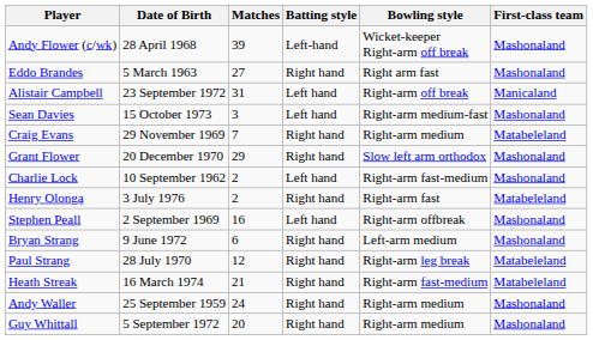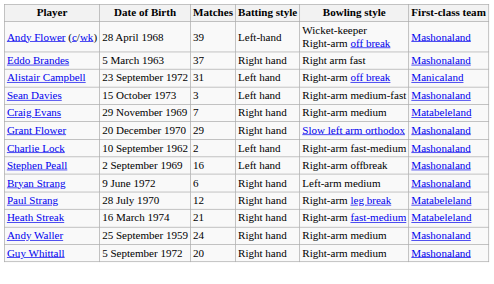 <table class="wikitable">
 <tr>
 <th>Player</th>
 <th>Date of Birth</th>
 <th>Matches</th>
 <th>Batting style</th>
 <th>Bowling style</th>
 <th>First-class team</th>
 </tr>
 <tr>
 <td><a href='#'>Andy Flower</a> (<a href='#'>c</a>/<a href='#'>wk</a>)</td>
 <td>28 April 1968</td>
 <td>39</td>
 <td>Left-hand</td>
 <td>Wicket-keeper<br>Right-arm <a href='#'>off break</a></td>
 <td> <a href='#'>Mashonaland</a></td>
 </tr>
 <tr>
 <td><a href='#'>Eddo Brandes</a></td>
 <td>5 March 1963</td>
-<td>27</td>
+<td>37</td>
 <td>Right hand</td>
 <td>Right arm fast</td>
 <td> <a href='#'>Mashonaland</a></td>
 </tr>
 <tr>
 <td><a href='#'>Alistair Campbell</a></td>
 <td>23 September 1972</td>
 <td>31</td>
 <td>Left hand</td>
 <td>Right-arm <a href='#'>off break</a></td>
 <td> <a href='#'>Manicaland</a></td>
 </tr>
 <tr>
 <td><a href='#'>Sean Davies</a></td>
 <td>15 October 1973</td>
 <td>3</td>
 <td>Left hand</td>
 <td>Right-arm medium-fast</td>
 <td> <a href='#'>Mashonaland</a></td>
 </tr>
 <tr>
 <td><a href='#'>Craig Evans</a></td>
 <td>29 November 1969</td>
 <td>7</td>
 <td>Right hand</td>
 <td>Right-arm medium</td>
 <td> <a href='#'>Matabeleland</a></td>
 </tr>
 <tr>
 <td><a href='#'>Grant Flower</a></td>
 <td>20 December 1970</td>
 <td>29</td>
 <td>Right hand</td>
 <td><a href='#'>Slow left arm orthodox</a></td>
 <td> <a href='#'>Mashonaland</a></td>
 </tr>
 <tr>
 <td><a href='#'>Charlie Lock</a></td>
 <td>10 September 1962</td>
 <td>2</td>
 <td>Left hand</td>
 <td>Right-arm fast-medium</td>
 <td> <a href='#'>Mashonaland</a></td>
-</tr>
-<tr>
-<td><a href='#'>Henry Olonga</a></td>
-<td>3 July 1976</td>
-<td>2</td>
-<td>Right hand</td>
-<td>Right-arm fast</td>
-<td>  <a href='#'>Matabeleland</a></td>
 </tr>
 <tr>
 <td><a href='#'>Stephen Peall</a></td>
 <td>2 September 1969</td>
 <td>16</td>
 <td>Left hand</td>
 <td>Right-arm offbreak</td>
 <td> <a href='#'>Mashonaland</a></td>
 </tr>
 <tr>
 <td><a href='#'>Bryan Strang</a></td>
 <td>9 June 1972</td>
 <td>6</td>
 <td>Right hand</td>
 <td>Left-arm medium</td>
 <td> <a href='#'>Mashonaland</a></td>
 </tr>
 <tr>
 <td><a href='#'>Paul Strang</a></td>
 <td>28 July 1970</td>
 <td>12</td>
 <td>Right hand</td>
 <td>Right-arm <a href='#'>leg break</a></td>
 <td>  <a href='#'>Matabeleland</a></td>
 </tr>
 <tr>
 <td><a href='#'>Heath Streak</a></td>
 <td>16 March 1974</td>
 <td>21</td>
 <td>Right hand</td>
 <td>Right-arm <a href='#'>fast-medium</a></td>
 <td>  <a href='#'>Matabeleland</a></td>
 </tr>
 <tr>
 <td><a href='#'>Andy Waller</a></td>
 <td>25 September 1959</td>
 <td>24</td>
 <td>Right hand</td>
 <td>Right-arm medium</td>
 <td> <a href='#'>Mashonaland</a></td>
 </tr>
 <tr>
 <td><a href='#'>Guy Whittall</a></td>
 <td>5 September 1972</td>
 <td>20</td>
 <td>Right hand</td>
 <td>Right-arm medium</td>
 <td> <a href='#'>Mashonaland</a></td>
 </tr>
 </table>
